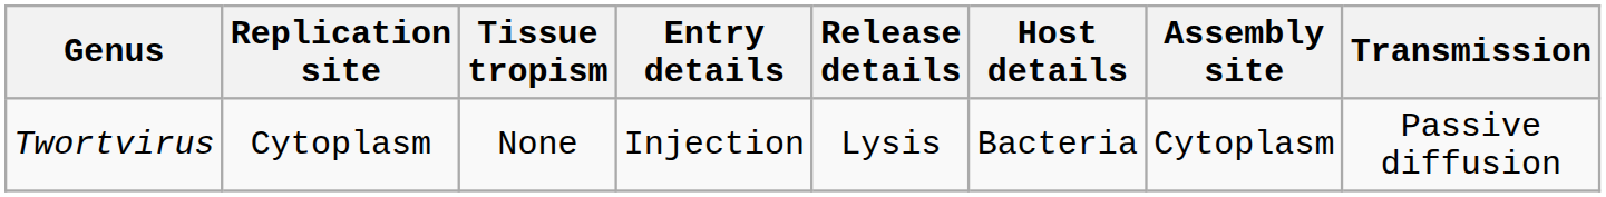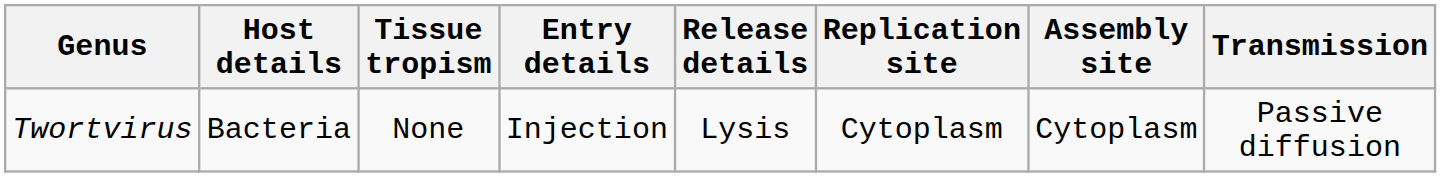 <table class="wikitable sortable" style="text-align:center">
 <tr>
 <th>Genus</th>
-<th>Replication site</th>
+<th>Host details</th>
 <th>Tissue tropism</th>
 <th>Entry details</th>
 <th>Release details</th>
-<th>Host details</th>
+<th>Replication site</th>
 <th>Assembly site</th>
 <th>Transmission</th>
 </tr>
 <tr>
 <td><em>Twortvirus</em></td>
-<td>Cytoplasm</td>
+<td>Bacteria</td>
 <td>None</td>
 <td>Injection</td>
 <td>Lysis</td>
-<td>Bacteria</td>
+<td>Cytoplasm</td>
 <td>Cytoplasm</td>
 <td>Passive diffusion</td>
 </tr>
 </table>
